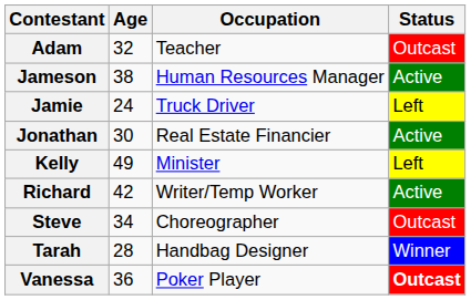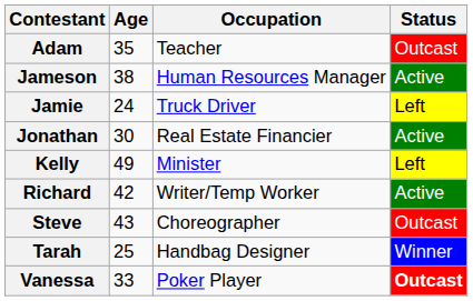 <table class="wikitable">
 <tr>
 <th>Contestant</th>
 <th>Age</th>
 <th>Occupation</th>
 <th>Status</th>
 </tr>
 <tr>
 <th>Adam</th>
-<td>32</td>
+<td>35</td>
 <td>Teacher</td>
 <td style="background:red; color:white;">Outcast</td>
 </tr>
 <tr>
 <th>Jameson</th>
 <td>38</td>
 <td><a href='#'>Human Resources</a> Manager</td>
 <td style="background:green; color:white;">Active</td>
 </tr>
 <tr>
 <th>Jamie</th>
 <td>24</td>
 <td><a href='#'>Truck Driver</a></td>
 <td style="background:yellow; color:black;">Left</td>
 </tr>
 <tr>
 <th>Jonathan</th>
 <td>30</td>
 <td>Real Estate Financier</td>
 <td style="background:green; color:white;">Active</td>
 </tr>
 <tr>
 <th>Kelly</th>
 <td>49</td>
 <td><a href='#'>Minister</a></td>
 <td style="background:yellow; color:black;">Left</td>
 </tr>
 <tr>
 <th>Richard</th>
 <td>42</td>
 <td>Writer/Temp Worker</td>
 <td style="background:green; color:white;">Active</td>
 </tr>
 <tr>
 <th>Steve</th>
-<td>34</td>
+<td>43</td>
 <td>Choreographer</td>
 <td style="background:red; color:white;">Outcast</td>
 </tr>
 <tr>
 <th>Tarah</th>
-<td>28</td>
+<td>25</td>
 <td>Handbag Designer</td>
 <td style="background:blue; color:white;">Winner</td>
 </tr>
 <tr>
 <th>Vanessa</th>
-<td>36</td>
+<td>33</td>
 <td><a href='#'>Poker</a> Player</td>
 <td style="background:red; color:white;"><strong>Outcast</strong></td>
 </tr>
 </table>
